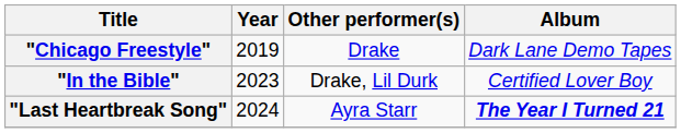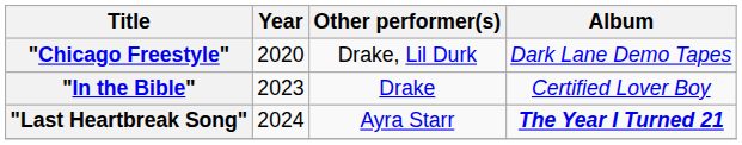 <table class="wikitable plainrowheaders" style="text-align:center;">
 <tr>
 <th scope="col">Title</th>
 <th scope="col">Year</th>
 <th scope="col">Other performer(s)</th>
 <th scope="col">Album</th>
 </tr>
 <tr>
 <th scope="row">"<a href='#'>Chicago Freestyle</a>"</th>
-<td>2019</td>
-<td><a href='#'>Drake</a></td>
+<td>2020</td>
+<td>Drake, <a href='#'>Lil Durk</a></td>
 <td><em><a href='#'>Dark Lane Demo Tapes</a></em></td>
 </tr>
 <tr>
 <th scope="row">"<a href='#'>In the Bible</a>"</th>
 <td>2023</td>
-<td>Drake, <a href='#'>Lil Durk</a></td>
+<td><a href='#'>Drake</a></td>
 <td><em><a href='#'>Certified Lover Boy</a></em></td>
 </tr>
 <tr>
 <th scope="row">"Last Heartbreak Song"</th>
 <td>2024</td>
 <td><a href='#'>Ayra Starr</a></td>
 <td><strong><em><a href='#'>The Year I Turned 21</a></em></strong></td>
 </tr>
 <tr>
 </tr>
 </table>
